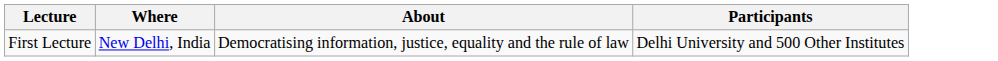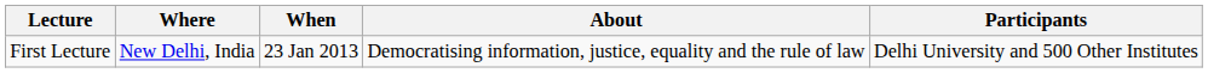 <table class="wikitable">
 <tr>
 <th>Lecture</th>
 <th>Where</th>
+<th>When</th>
 <th>About</th>
 <th>Participants</th>
 </tr>
 <tr>
 <td>First Lecture</td>
 <td><a href='#'>New Delhi</a>, India</td>
+<td>23 Jan 2013</td>
 <td>Democratising information, justice, equality and the rule of law</td>
 <td>Delhi University and 500 Other Institutes</td>
 </tr>
 </table>
